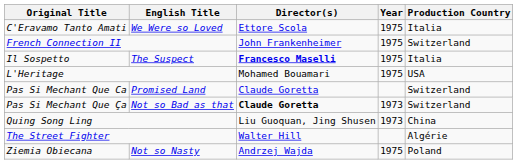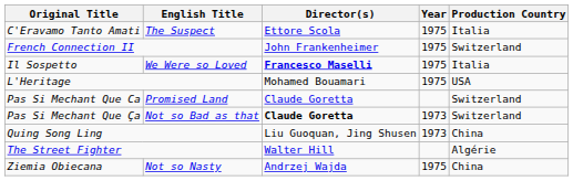 <table class="wikitable sortable">
 <tr>
 <th>Original Title</th>
 <th>English Title</th>
 <th>Director(s)</th>
 <th>Year</th>
 <th>Production Country</th>
 </tr>
 <tr>
 <td><em>C'Eravamo Tanto Amati</em></td>
-<td><em><a href='#'>We Were so Loved</a></em></td>
+<td><em><a href='#'>The Suspect</a></em></td>
 <td><a href='#'>Ettore Scola</a></td>
 <td>1975</td>
 <td>Italia</td>
 </tr>
 <tr>
 <td colspan="2"><em><a href='#'>French Connection II</a></em></td>
 <td><a href='#'>John Frankenheimer</a></td>
 <td>1975</td>
 <td>Switzerland</td>
 </tr>
 <tr>
 <td><em>Il Sospetto</em></td>
-<td><em><a href='#'>The Suspect</a></em></td>
+<td><em><a href='#'>We Were so Loved</a></em></td>
 <td><strong><a href='#'>Francesco Maselli</a></strong></td>
 <td>1975</td>
 <td>Italia</td>
 </tr>
 <tr>
 <td colspan="2"><em>L'Heritage</em></td>
 <td>Mohamed Bouamari</td>
 <td>1975</td>
 <td>USA</td>
 </tr>
 <tr>
 <td><em>Pas Si Mechant Que Ca</em></td>
 <td><em><a href='#'>Promised Land</a></em></td>
 <td><a href='#'>Claude Goretta</a></td>
 <td></td>
 <td>Switzerland</td>
 </tr>
 <tr>
 <td><em>Pas Si Mechant Que Ça</em></td>
 <td><em><a href='#'>Not so Bad as that</a></em></td>
 <td><strong>Claude Goretta</strong></td>
 <td>1973</td>
 <td>Switzerland</td>
 </tr>
 <tr>
 <td colspan="2"><em>Quing Song Ling</em></td>
 <td>Liu Guoquan, Jing Shusen</td>
 <td>1973</td>
 <td>China</td>
 </tr>
 <tr>
 <td colspan="2"><em><a href='#'>The Street Fighter</a></em></td>
 <td><a href='#'>Walter Hill</a></td>
 <td></td>
 <td>Algérie</td>
 </tr>
 <tr>
 <td><em>Ziemia Obiecana</em></td>
 <td><em><a href='#'>Not so Nasty</a></em></td>
 <td><a href='#'>Andrzej Wajda</a></td>
 <td>1975</td>
-<td>Poland</td>
+<td>China</td>
 </tr>
 </table>
